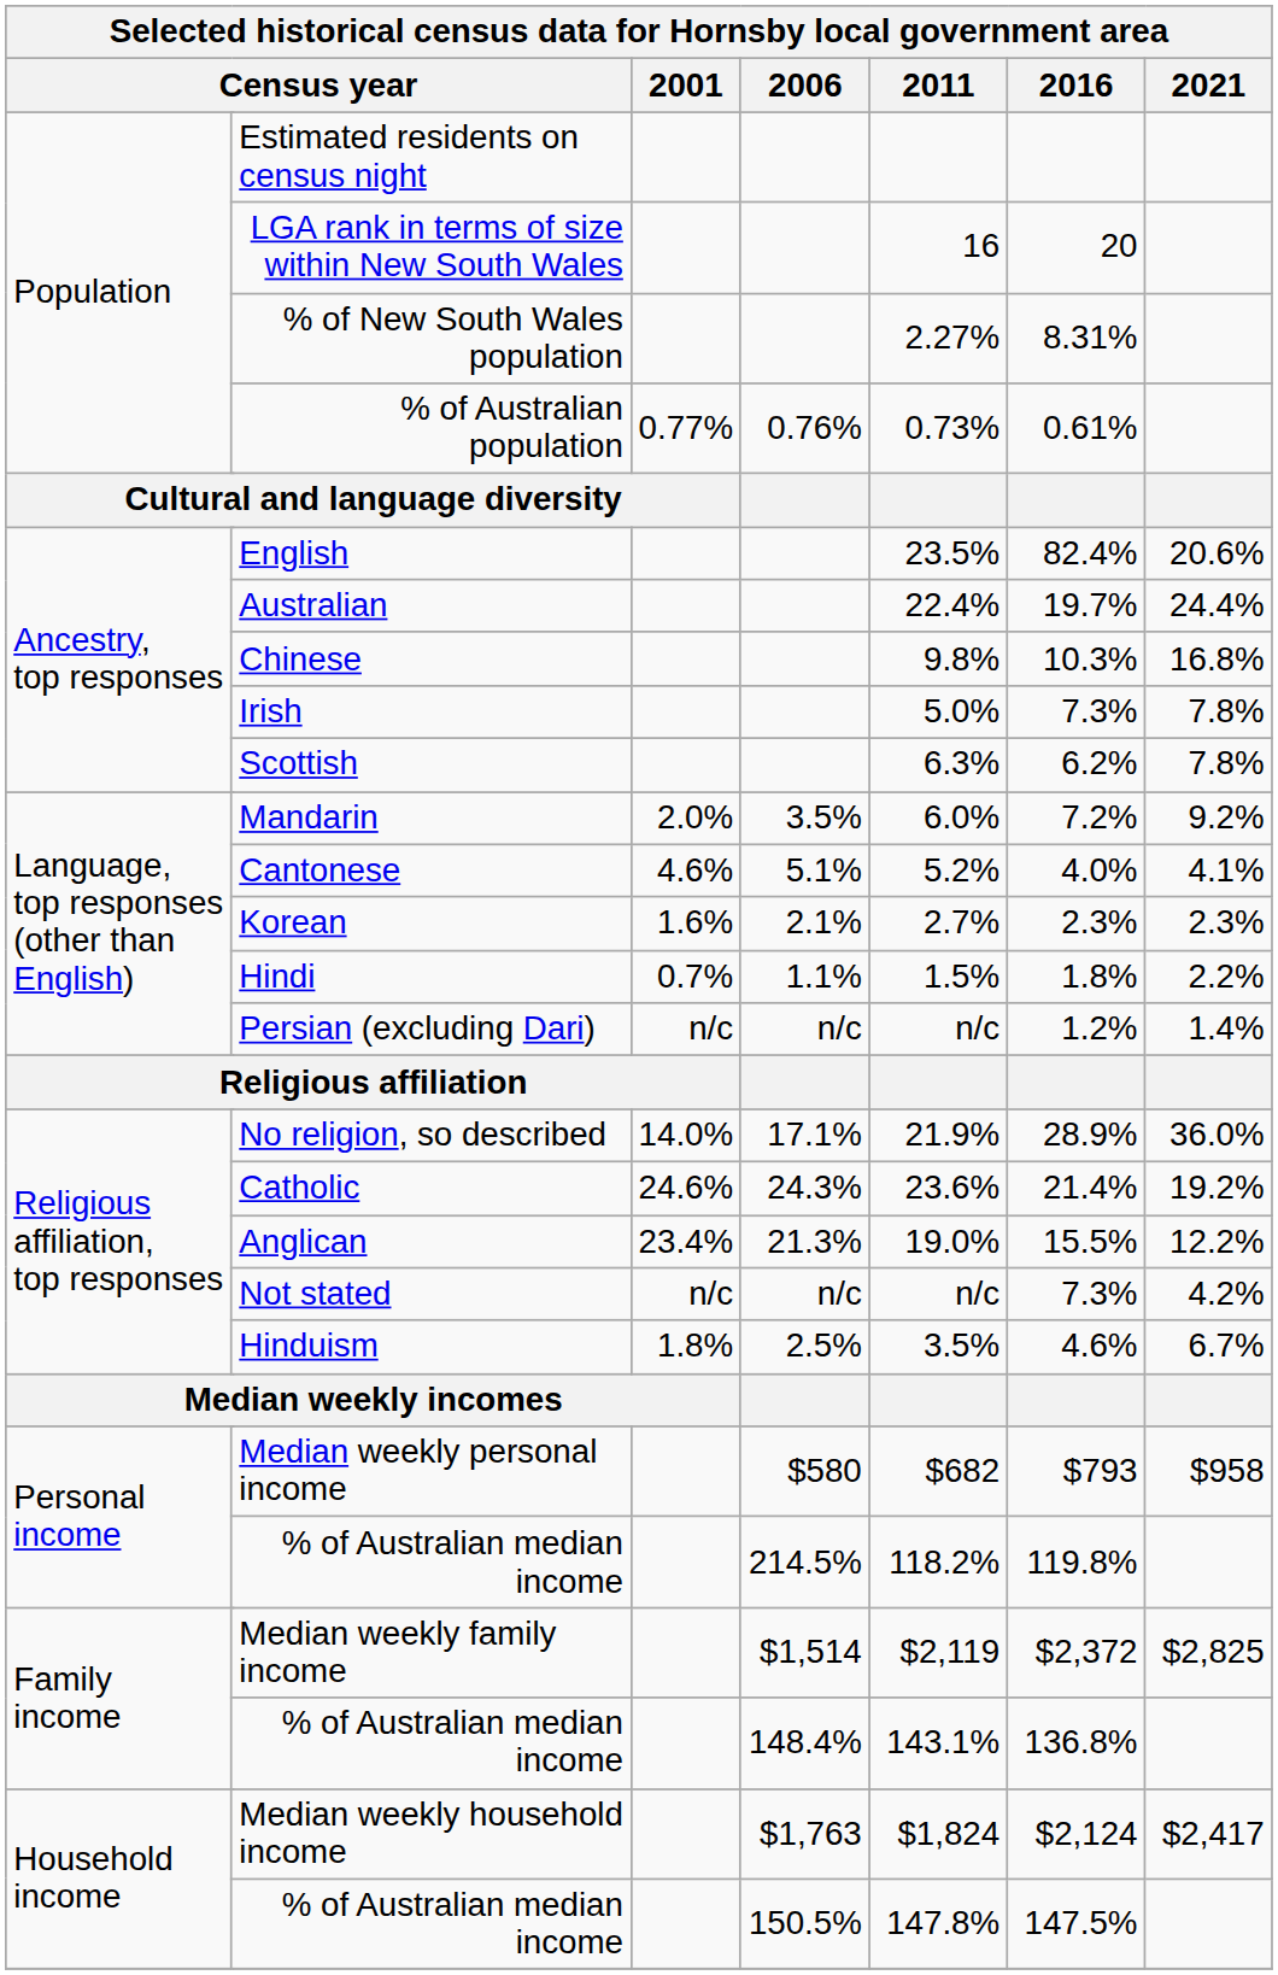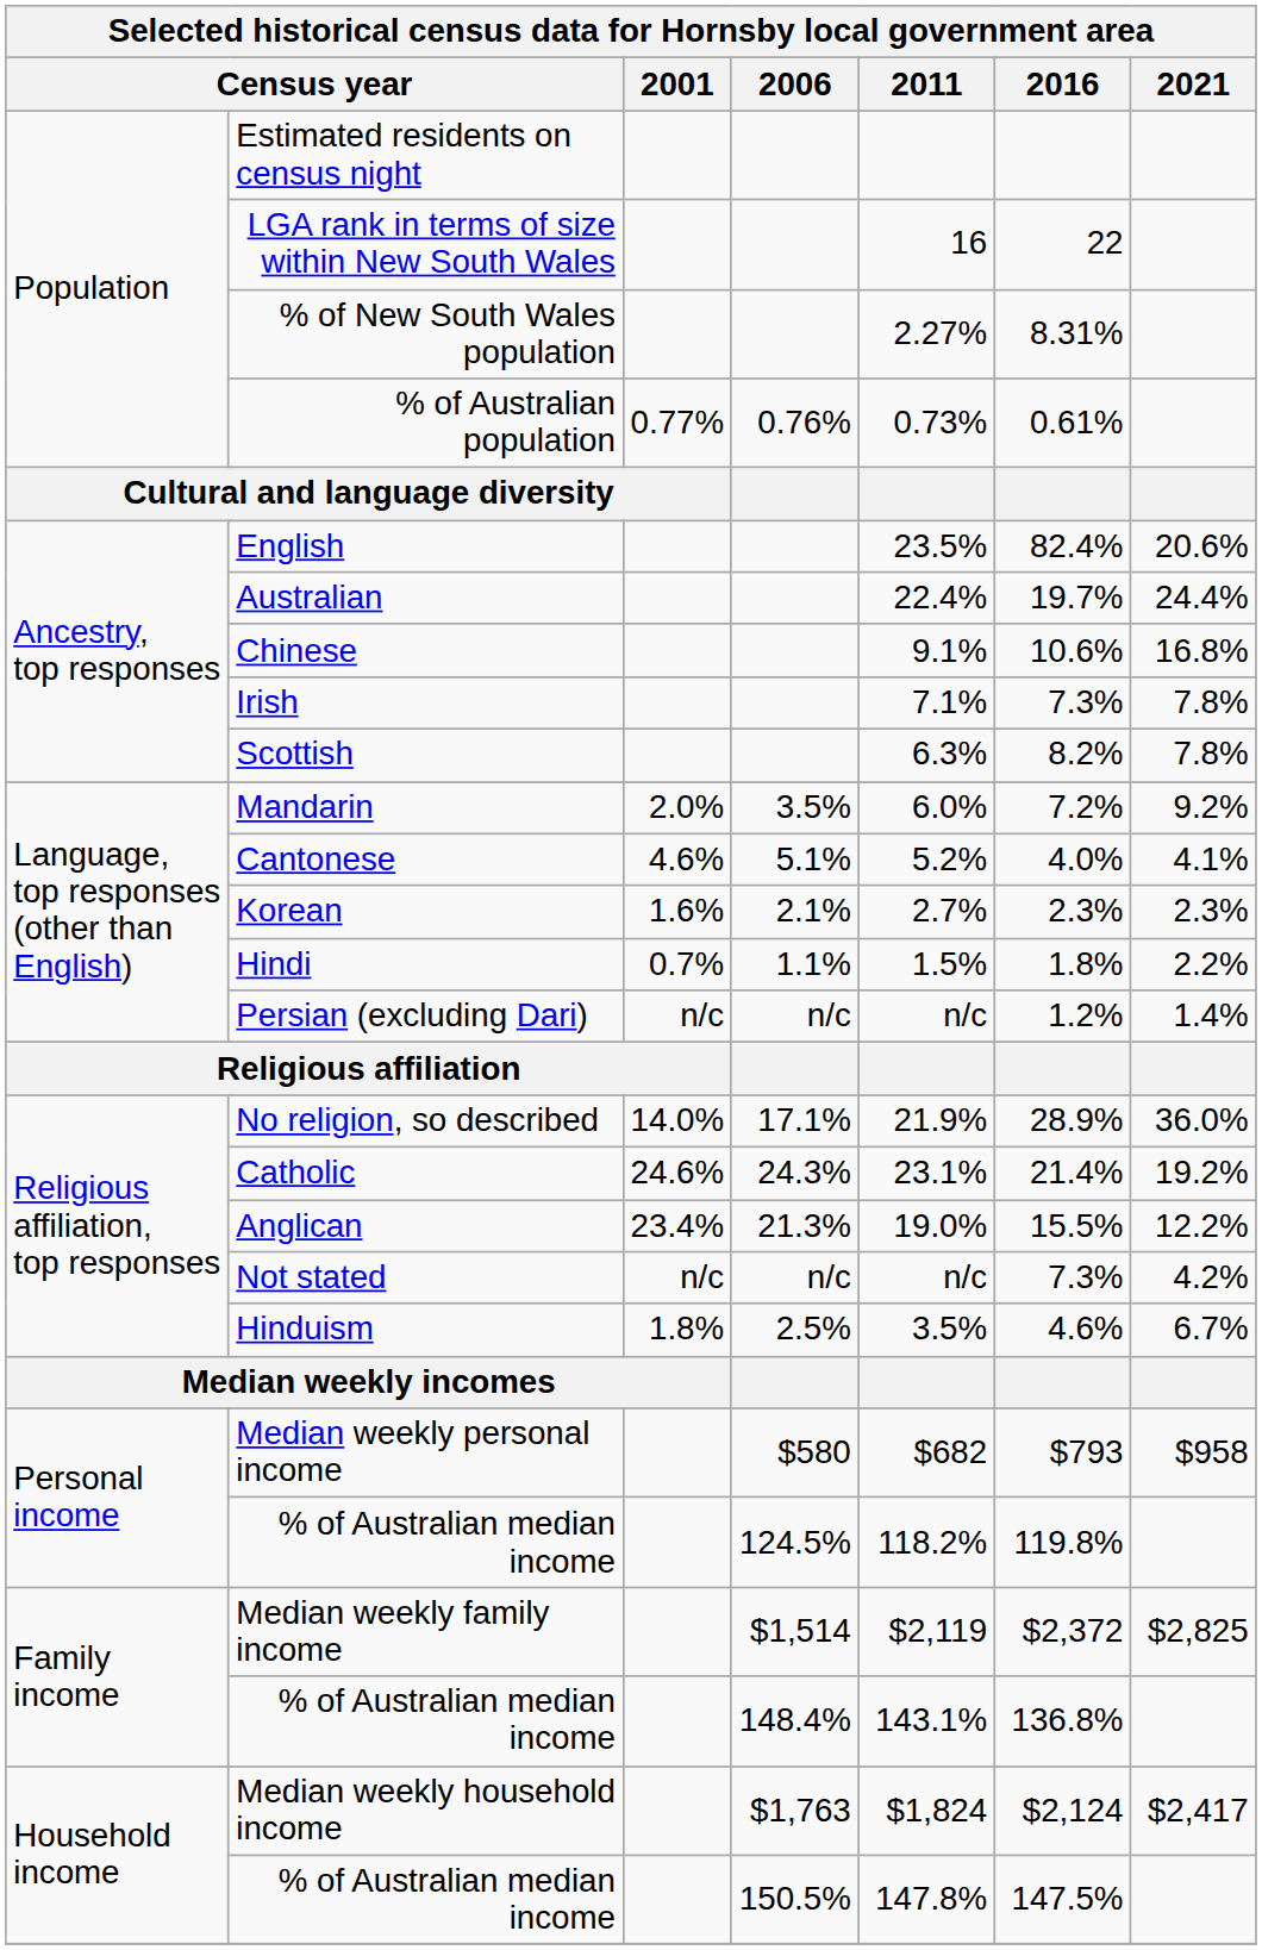 <table class="wikitable">
 <tr>
 <th colspan=8>Selected historical census data for Hornsby local government area</th>
 </tr>
 <tr>
 <th colspan=3>Census year</th>
 <th>2001</th>
 <th>2006</th>
 <th>2011</th>
 <th>2016</th>
 <th>2021</th>
 </tr>
 <tr>
 <td rowspan=4 colspan="2">Population</td>
 <td>Estimated residents on <a href='#'>census night</a></td>
 <td align="right"></td>
 <td align="right"></td>
 <td align="right"></td>
 <td align="right"></td>
 <td align="right"></td>
 </tr>
 <tr>
 <td align="right"><a href='#'>LGA rank in terms of size within New South Wales</a></td>
 <td align="right"></td>
 <td align="right"></td>
 <td align="right">16</td>
-<td align="right"> 20</td>
+<td align="right"> 22</td>
 <td></td>
 </tr>
 <tr>
 <td align="right">% of New South Wales population</td>
 <td align="right"></td>
 <td align="right"></td>
 <td align="right">2.27%</td>
 <td align="right"> 8.31%</td>
 <td align="right"></td>
 </tr>
 <tr>
 <td align="right">% of Australian population</td>
 <td align="right">0.77%</td>
 <td align="right"> 0.76%</td>
 <td align="right"> 0.73%</td>
 <td align="right"> 0.61%</td>
 <td></td>
 </tr>
 <tr>
 <th colspan=4>Cultural and language diversity</th>
 <th></th>
 <th></th>
 <th></th>
 <th></th>
 </tr>
 <tr>
 <td rowspan=5 colspan=2><a href='#'>Ancestry</a>,<br>top responses</td>
 <td><a href='#'>English</a></td>
 <td align="right"></td>
 <td align="right"></td>
 <td align="right">23.5%</td>
 <td align="right"> 82.4%</td>
 <td align="right"> 20.6%</td>
 </tr>
 <tr>
 <td><a href='#'>Australian</a></td>
 <td align="right"></td>
 <td align="right"></td>
 <td align="right">22.4%</td>
 <td align="right"> 19.7%</td>
 <td align="right"> 24.4%</td>
 </tr>
 <tr>
 <td><a href='#'>Chinese</a></td>
 <td align="right"></td>
 <td align="right"></td>
-<td align="right">9.8%</td>
-<td align="right"> 10.3%</td>
+<td align="right">9.1%</td>
+<td align="right"> 10.6%</td>
 <td align="right"> 16.8%</td>
 </tr>
 <tr>
 <td><a href='#'>Irish</a></td>
 <td align="right"></td>
 <td align="right"></td>
-<td align="right">5.0%</td>
+<td align="right">7.1%</td>
 <td align="right"> 7.3%</td>
 <td align="right"> 7.8%</td>
 </tr>
 <tr>
 <td><a href='#'>Scottish</a></td>
 <td align="right"></td>
 <td align="right"></td>
 <td align="right">6.3%</td>
-<td align="right"> 6.2%</td>
+<td align="right"> 8.2%</td>
 <td align="right"> 7.8%</td>
 </tr>
 <tr>
 <td rowspan=5 colspan=2>Language,<br>top responses<br>(other than <a href='#'>English</a>)</td>
 <td><a href='#'>Mandarin</a></td>
 <td align="right">2.0%</td>
 <td align="right"> 3.5%</td>
 <td align="right"> 6.0%</td>
 <td align="right"> 7.2%</td>
 <td align="right"> 9.2%</td>
 </tr>
 <tr>
 <td><a href='#'>Cantonese</a></td>
 <td align="right">4.6%</td>
 <td align="right"> 5.1%</td>
 <td align="right"> 5.2%</td>
 <td align="right"> 4.0%</td>
 <td align="right"> 4.1%</td>
 </tr>
 <tr>
 <td><a href='#'>Korean</a></td>
 <td align="right">1.6%</td>
 <td align="right"> 2.1%</td>
 <td align="right"> 2.7%</td>
 <td align="right"> 2.3%</td>
 <td align="right"> 2.3%</td>
 </tr>
 <tr>
 <td><a href='#'>Hindi</a></td>
 <td align="right">0.7%</td>
 <td align="right"> 1.1%</td>
 <td align="right"> 1.5%</td>
 <td align="right"> 1.8%</td>
 <td align="right"> 2.2%</td>
 </tr>
 <tr>
 <td><a href='#'>Persian</a> (excluding <a href='#'>Dari</a>)</td>
 <td align="right">n/c</td>
 <td align="right">n/c</td>
 <td align="right">n/c</td>
 <td align="right"> 1.2%</td>
 <td align="right"> 1.4%</td>
 </tr>
 <tr>
 <th colspan=4>Religious affiliation</th>
 <th></th>
 <th></th>
 <th></th>
 <th></th>
 </tr>
 <tr>
 <td rowspan=5 colspan=2><a href='#'>Religious</a> affiliation,<br>top responses</td>
 <td><a href='#'>No religion</a>, so described</td>
 <td align="right">14.0%</td>
 <td align="right"> 17.1%</td>
 <td align="right"> 21.9%</td>
 <td align="right"> 28.9%</td>
 <td align="right"> 36.0%</td>
 </tr>
 <tr>
 <td><a href='#'>Catholic</a></td>
 <td align="right">24.6%</td>
 <td align="right"> 24.3%</td>
-<td align="right"> 23.6%</td>
+<td align="right"> 23.1%</td>
 <td align="right"> 21.4%</td>
 <td align="right"> 19.2%</td>
 </tr>
 <tr>
 <td><a href='#'>Anglican</a></td>
 <td align="right">23.4%</td>
 <td align="right"> 21.3%</td>
 <td align="right"> 19.0%</td>
 <td align="right"> 15.5%</td>
 <td align="right"> 12.2%</td>
 </tr>
 <tr>
 <td><a href='#'>Not stated</a></td>
 <td align="right">n/c</td>
 <td align="right">n/c</td>
 <td align="right">n/c</td>
 <td align="right"> 7.3%</td>
 <td align="right"> 4.2%</td>
 </tr>
 <tr>
 <td><a href='#'>Hinduism</a></td>
 <td align="right">1.8%</td>
 <td align="right"> 2.5%</td>
 <td align="right"> 3.5%</td>
 <td align="right"> 4.6%</td>
 <td align="right"> 6.7%</td>
 </tr>
 <tr>
 <th colspan=4>Median weekly incomes</th>
 <th></th>
 <th></th>
 <th></th>
 <th></th>
 </tr>
 <tr>
 <td rowspan=2 colspan=2>Personal <a href='#'>income</a></td>
 <td><a href='#'>Median</a> weekly personal income</td>
 <td align="right"></td>
 <td align="right">$580</td>
 <td align="right"> $682</td>
 <td align="right"> $793</td>
 <td align="right"> $958</td>
 </tr>
 <tr>
 <td align="right">% of Australian median income</td>
 <td align="right"></td>
-<td align="right">214.5%</td>
+<td align="right">124.5%</td>
 <td align="right"> 118.2%</td>
 <td align="right">119.8%</td>
 <td></td>
 </tr>
 <tr>
 <td rowspan=2 colspan=2>Family income</td>
 <td>Median weekly family income</td>
 <td align="right"></td>
 <td align="right">$1,514</td>
 <td align="right"> $2,119</td>
 <td align="right"> $2,372</td>
 <td align="right"> $2,825</td>
 </tr>
 <tr>
 <td align="right">% of Australian median income</td>
 <td align="right"></td>
 <td align="right">148.4%</td>
 <td align="right"> 143.1%</td>
 <td align="right"> 136.8%</td>
 <td align="right"></td>
 </tr>
 <tr>
 <td rowspan=2 colspan=2>Household income</td>
 <td>Median weekly household income</td>
 <td align="right"></td>
 <td align="right">$1,763</td>
 <td align="right"> $1,824</td>
 <td align="right"> $2,124</td>
 <td align="right"> $2,417</td>
 </tr>
 <tr>
 <td align="right">% of Australian median income</td>
 <td align="right"></td>
 <td align="right">150.5%</td>
 <td align="right"> 147.8%</td>
 <td align="right"> 147.5%</td>
 <td align="right"></td>
 </tr>
 <tr>
 </tr>
 </table>
